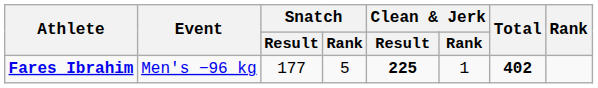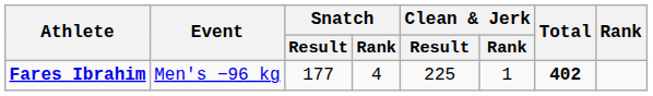 <table class="wikitable" style="font-size:90%">
 <tr>
 <th rowspan="2">Athlete</th>
 <th rowspan="2">Event</th>
 <th colspan="2">Snatch</th>
 <th colspan="2">Clean & Jerk</th>
 <th rowspan="2">Total</th>
 <th rowspan="2">Rank</th>
 </tr>
 <tr style="font-size:95%">
 <th>Result</th>
 <th>Rank</th>
 <th>Result</th>
 <th>Rank</th>
 </tr>
 <tr align=center>
 <td align=left><strong><a href='#'>Fares Ibrahim</a></strong></td>
 <td align=left><a href='#'>Men's −96 kg</a></td>
 <td>177</td>
-<td>5</td>
-<td><strong>225</strong></td>
+<td>4</td>
+<td>225</td>
 <td>1</td>
 <td><strong>402</strong></td>
 <td></td>
 </tr>
 </table>
